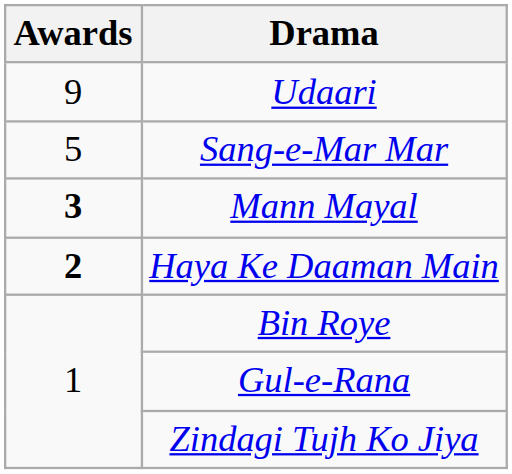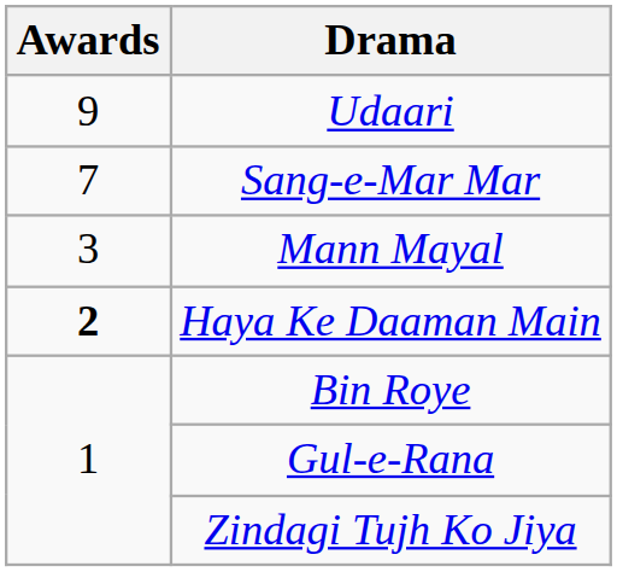 <table class="wikitable" style="text-align:center">
 <tr>
 <th scope="col">Awards</th>
 <th scope="col">Drama</th>
 </tr>
 <tr>
 <td>9</td>
 <td><em><a href='#'>Udaari</a></em></td>
 </tr>
 <tr>
-<td>5</td>
+<td>7</td>
 <td><em><a href='#'>Sang-e-Mar Mar</a></em></td>
 </tr>
 <tr>
-<td><strong>3</strong></td>
+<td>3</td>
 <td><em><a href='#'>Mann Mayal</a></em></td>
 </tr>
 <tr>
 <td><strong>2</strong></td>
 <td><em><a href='#'>Haya Ke Daaman Main</a></em></td>
 </tr>
 <tr>
 <td rowspan=3 style="text-align:center">1</td>
 <td><em><a href='#'>Bin Roye</a></em></td>
 </tr>
 <tr>
 <td><em><a href='#'>Gul-e-Rana</a></em></td>
 </tr>
 <tr>
 <td><em><a href='#'>Zindagi Tujh Ko Jiya</a></em></td>
 </tr>
 </table>
